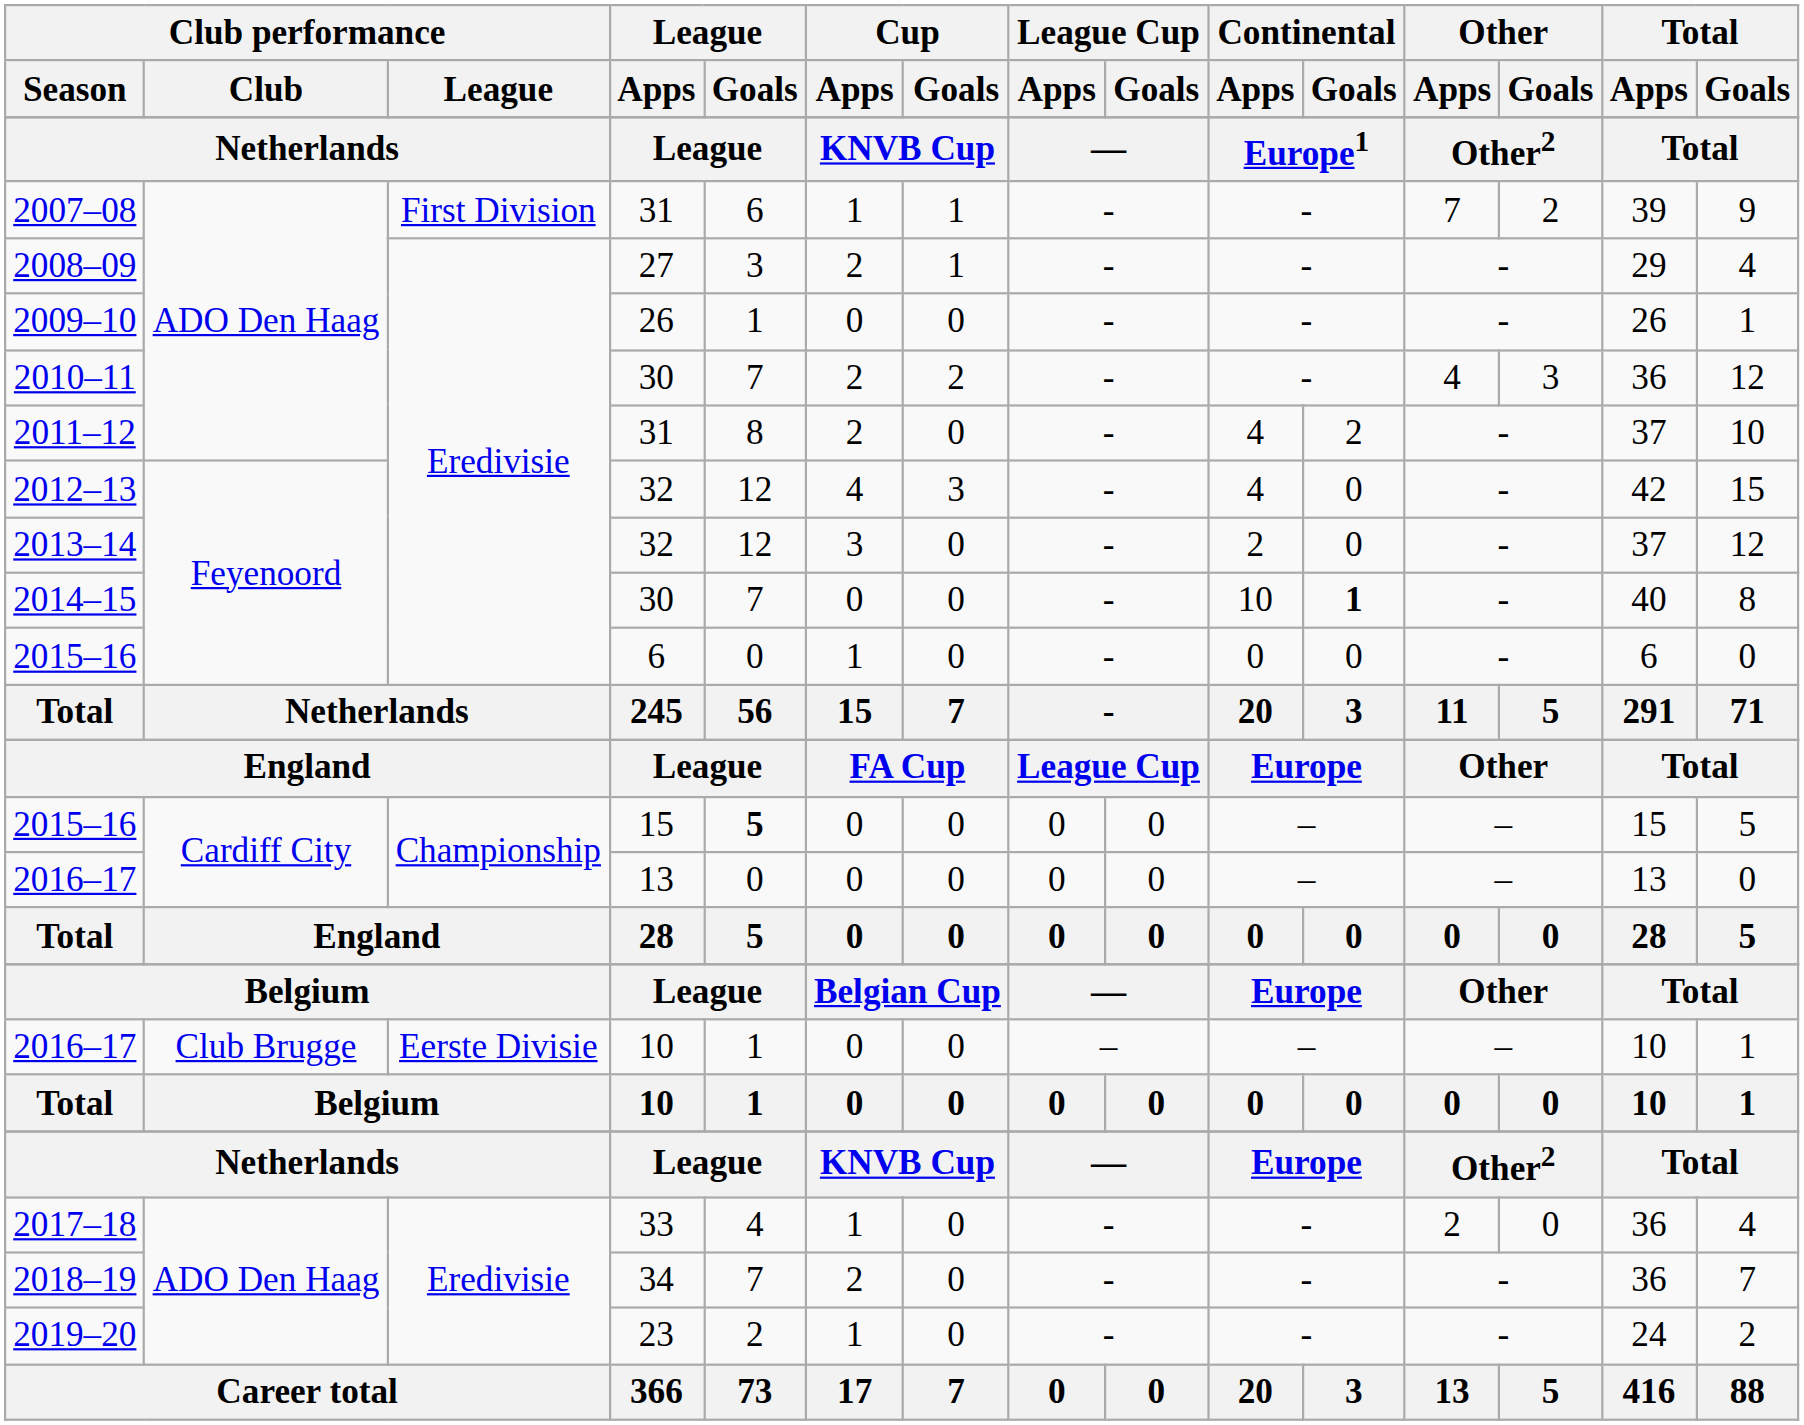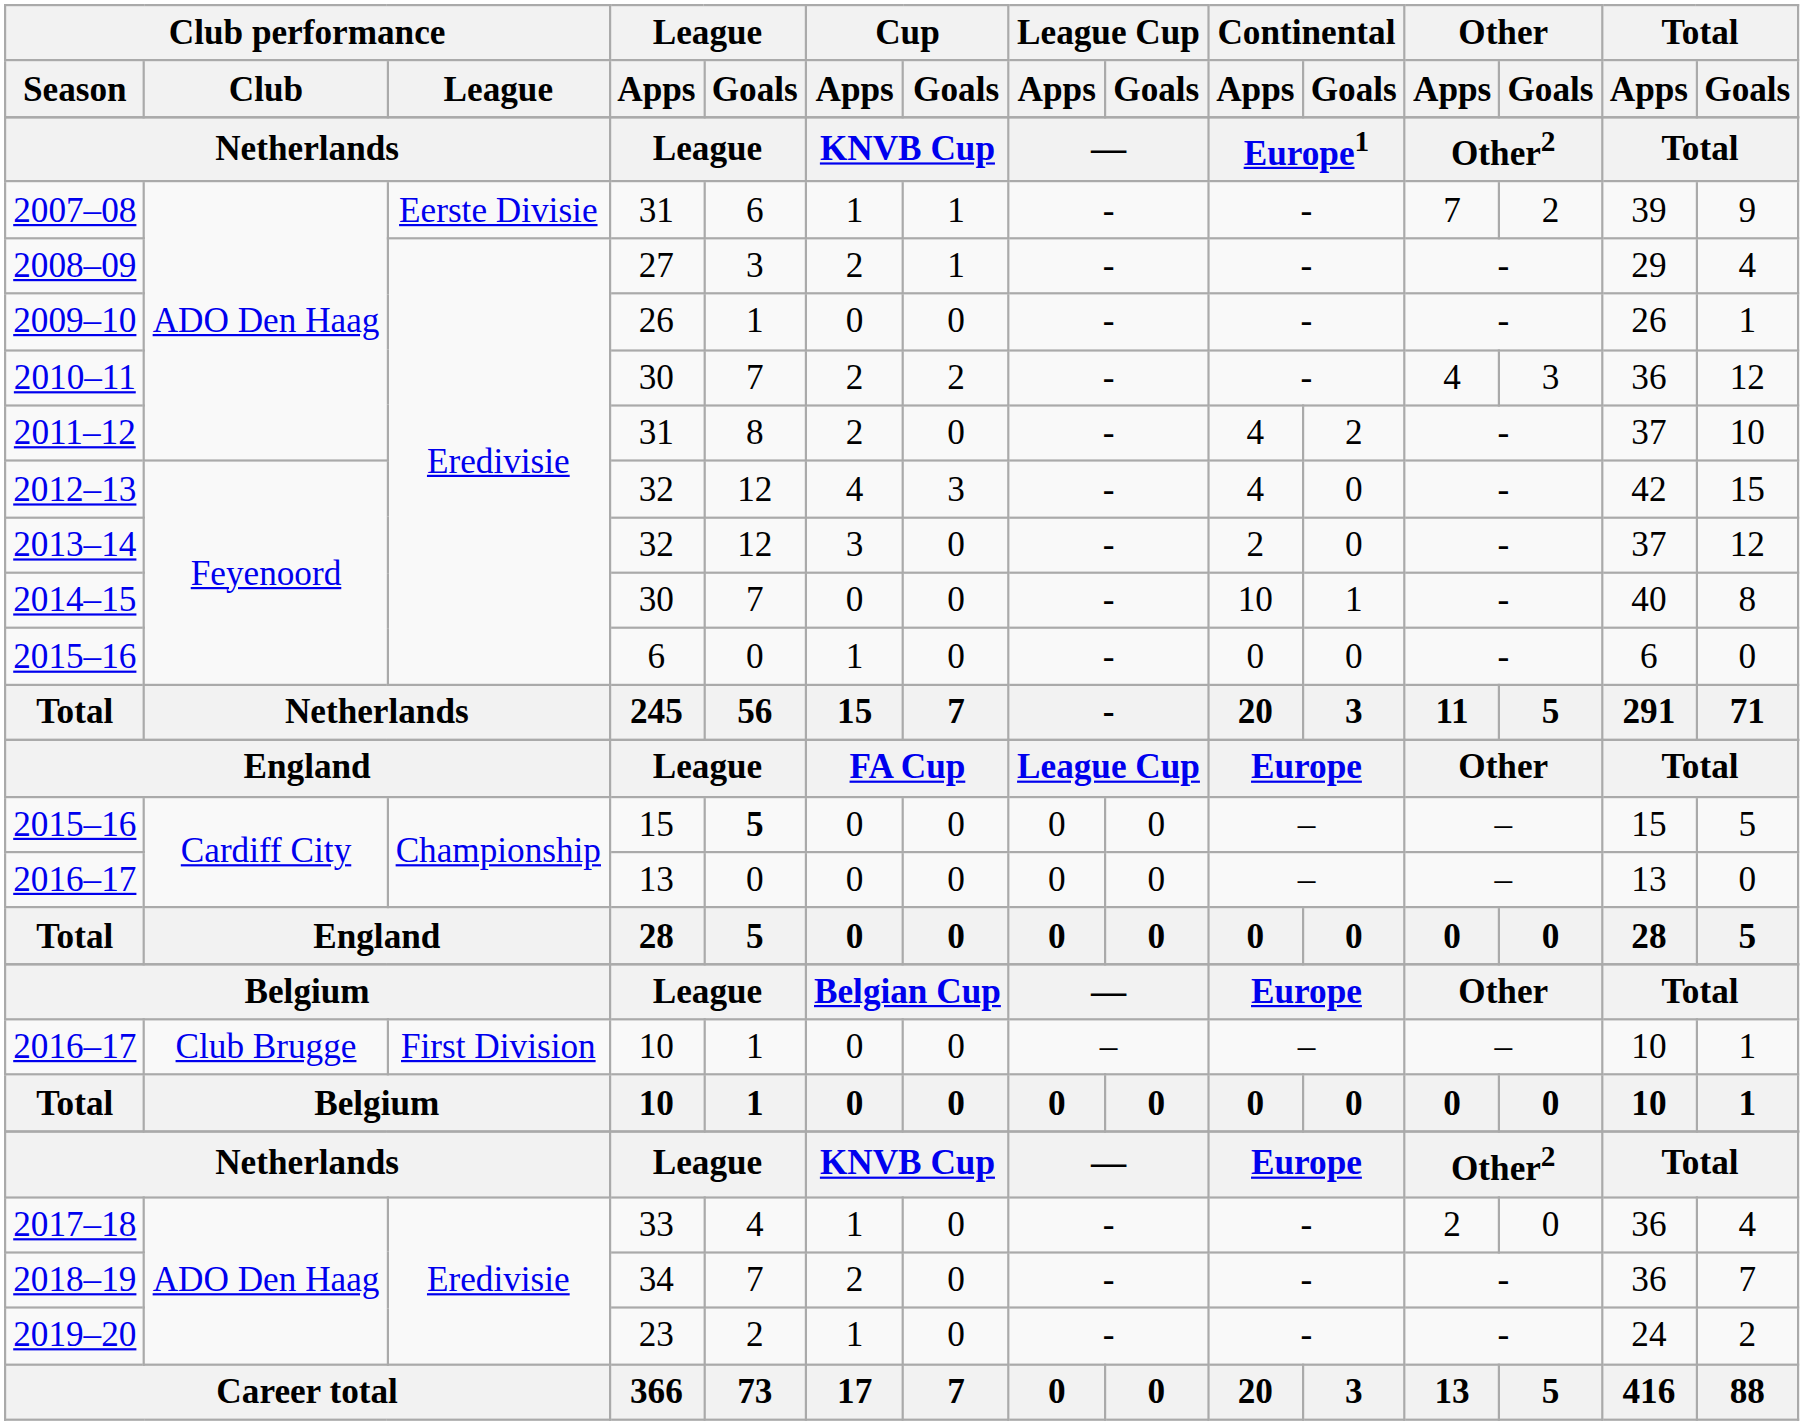 <table class="wikitable" style="text-align:center">
 <tr>
 <th colspan=3>Club performance</th>
 <th colspan=2>League</th>
 <th colspan=2>Cup</th>
 <th colspan=2>League Cup</th>
 <th colspan=2>Continental</th>
 <th colspan=2>Other</th>
 <th colspan=2>Total</th>
 </tr>
 <tr>
 <th>Season</th>
 <th>Club</th>
 <th>League</th>
 <th>Apps</th>
 <th>Goals</th>
 <th>Apps</th>
 <th>Goals</th>
 <th>Apps</th>
 <th>Goals</th>
 <th>Apps</th>
 <th>Goals</th>
 <th>Apps</th>
 <th>Goals</th>
 <th>Apps</th>
 <th>Goals</th>
 </tr>
 <tr>
 </tr>
 <tr>
 <th colspan=3>Netherlands</th>
 <th colspan=2>League</th>
 <th colspan=2><a href='#'>KNVB Cup</a></th>
 <th colspan=2>—</th>
 <th colspan=2><a href='#'>Europe</a><sup>1</sup></th>
 <th colspan=2>Other<sup>2</sup></th>
 <th colspan=2>Total</th>
 </tr>
 <tr>
 <td><a href='#'>2007–08</a></td>
 <td rowspan="5"><a href='#'>ADO Den Haag</a></td>
-<td rowspan=1><a href='#'>First Division</a></td>
+<td rowspan="1"><a href='#'>Eerste Divisie</a></td>
 <td>31</td>
 <td>6</td>
 <td>1</td>
 <td>1</td>
 <td colspan=2>-</td>
 <td colspan=2>-</td>
 <td>7</td>
 <td>2</td>
 <td>39</td>
 <td>9</td>
 </tr>
 <tr>
 <td><a href='#'>2008–09</a></td>
 <td rowspan="8"><a href='#'>Eredivisie</a></td>
 <td>27</td>
 <td>3</td>
 <td>2</td>
 <td>1</td>
 <td colspan=2>-</td>
 <td colspan=2>-</td>
 <td colspan=2>-</td>
 <td>29</td>
 <td>4</td>
 </tr>
 <tr>
 <td><a href='#'>2009–10</a></td>
 <td>26</td>
 <td>1</td>
 <td>0</td>
 <td>0</td>
 <td colspan=2>-</td>
 <td colspan=2>-</td>
 <td colspan=2>-</td>
 <td>26</td>
 <td>1</td>
 </tr>
 <tr>
 <td><a href='#'>2010–11</a></td>
 <td>30</td>
 <td>7</td>
 <td>2</td>
 <td>2</td>
 <td colspan=2>-</td>
 <td colspan=2>-</td>
 <td>4</td>
 <td>3</td>
 <td>36</td>
 <td>12</td>
 </tr>
 <tr>
 <td><a href='#'>2011–12</a></td>
 <td>31</td>
 <td>8</td>
 <td>2</td>
 <td>0</td>
 <td colspan=2>-</td>
 <td>4</td>
 <td>2</td>
 <td colspan=2>-</td>
 <td>37</td>
 <td>10</td>
 </tr>
 <tr>
 <td><a href='#'>2012–13</a></td>
 <td rowspan="4"><a href='#'>Feyenoord</a></td>
 <td>32</td>
 <td>12</td>
 <td>4</td>
 <td>3</td>
 <td colspan=2>-</td>
 <td>4</td>
 <td>0</td>
 <td colspan=2>-</td>
 <td>42</td>
 <td>15</td>
 </tr>
 <tr>
 <td><a href='#'>2013–14</a></td>
 <td>32</td>
 <td>12</td>
 <td>3</td>
 <td>0</td>
 <td colspan=2>-</td>
 <td>2</td>
 <td>0</td>
 <td colspan=2>-</td>
 <td>37</td>
 <td>12</td>
 </tr>
 <tr>
 <td><a href='#'>2014–15</a></td>
 <td>30</td>
 <td>7</td>
 <td>0</td>
 <td>0</td>
 <td colspan=2>-</td>
 <td>10</td>
-<td><strong>1</strong></td>
+<td>1</td>
 <td colspan=2>-</td>
 <td>40</td>
 <td>8</td>
 </tr>
 <tr>
 <td><a href='#'>2015–16</a></td>
 <td>6</td>
 <td>0</td>
 <td>1</td>
 <td>0</td>
 <td colspan=2>-</td>
 <td>0</td>
 <td>0</td>
 <td colspan=2>-</td>
 <td>6</td>
 <td>0</td>
 </tr>
 <tr>
 <th rowspan=1>Total</th>
 <th colspan=2>Netherlands</th>
 <th>245</th>
 <th>56</th>
 <th>15</th>
 <th>7</th>
 <th colspan=2>-</th>
 <th>20</th>
 <th>3</th>
 <th>11</th>
 <th>5</th>
 <th>291</th>
 <th>71</th>
 </tr>
 <tr>
 </tr>
 <tr>
 <th colspan=3>England</th>
 <th colspan=2>League</th>
 <th colspan=2><a href='#'>FA Cup</a></th>
 <th colspan=2><a href='#'>League Cup</a></th>
 <th colspan=2><a href='#'>Europe</a></th>
 <th colspan=2>Other</th>
 <th colspan=2>Total</th>
 </tr>
 <tr>
 <td><a href='#'>2015–16</a></td>
 <td rowspan=2><a href='#'>Cardiff City</a></td>
 <td rowspan=2><a href='#'>Championship</a></td>
 <td>15</td>
 <td><strong>5</strong></td>
 <td>0</td>
 <td>0</td>
 <td>0</td>
 <td>0</td>
 <td colspan=2>–</td>
 <td colspan=2>–</td>
 <td>15</td>
 <td>5</td>
 </tr>
 <tr>
 <td><a href='#'>2016–17</a></td>
 <td>13</td>
 <td>0</td>
 <td>0</td>
 <td>0</td>
 <td>0</td>
 <td>0</td>
 <td colspan=2>–</td>
 <td colspan=2>–</td>
 <td>13</td>
 <td>0</td>
 </tr>
 <tr>
 <th rowspan=1>Total</th>
 <th colspan=2>England</th>
 <th>28</th>
 <th>5</th>
 <th>0</th>
 <th>0</th>
 <th>0</th>
 <th>0</th>
 <th>0</th>
 <th>0</th>
 <th>0</th>
 <th>0</th>
 <th>28</th>
 <th>5</th>
 </tr>
 <tr>
 </tr>
 <tr>
 <th colspan=3>Belgium</th>
 <th colspan=2>League</th>
 <th colspan=2><a href='#'>Belgian Cup</a></th>
 <th colspan=2>—</th>
 <th colspan=2><a href='#'>Europe</a></th>
 <th colspan=2>Other</th>
 <th colspan=2>Total</th>
 </tr>
 <tr>
 <td><a href='#'>2016–17</a></td>
 <td rowspan=1><a href='#'>Club Brugge</a></td>
-<td rowspan="1"><a href='#'>Eerste Divisie</a></td>
+<td rowspan=1><a href='#'>First Division</a></td>
 <td>10</td>
 <td>1</td>
 <td>0</td>
 <td>0</td>
 <td colspan=2>–</td>
 <td colspan=2>–</td>
 <td colspan=2>–</td>
 <td>10</td>
 <td>1</td>
 </tr>
 <tr>
 <th rowspan=1>Total</th>
 <th colspan=2>Belgium</th>
 <th>10</th>
 <th>1</th>
 <th>0</th>
 <th>0</th>
 <th>0</th>
 <th>0</th>
 <th>0</th>
 <th>0</th>
 <th>0</th>
 <th>0</th>
 <th>10</th>
 <th>1</th>
 </tr>
 <tr>
 </tr>
 <tr>
 <th colspan=3>Netherlands</th>
 <th colspan=2>League</th>
 <th colspan=2><a href='#'>KNVB Cup</a></th>
 <th colspan=2>—</th>
 <th colspan=2><a href='#'>Europe</a></th>
 <th colspan=2>Other<sup>2</sup></th>
 <th colspan=2>Total</th>
 </tr>
 <tr>
 <td><a href='#'>2017–18</a></td>
 <td rowspan="3"><a href='#'>ADO Den Haag</a></td>
 <td rowspan=3><a href='#'>Eredivisie</a></td>
 <td>33</td>
 <td>4</td>
 <td>1</td>
 <td>0</td>
 <td colspan=2>-</td>
 <td colspan=2>-</td>
 <td>2</td>
 <td>0</td>
 <td>36</td>
 <td>4</td>
 </tr>
 <tr>
 <td><a href='#'>2018–19</a></td>
 <td>34</td>
 <td>7</td>
 <td>2</td>
 <td>0</td>
 <td colspan=2>-</td>
 <td colspan=2>-</td>
 <td colspan=2>-</td>
 <td>36</td>
 <td>7</td>
 </tr>
 <tr>
 <td><a href='#'>2019–20</a></td>
 <td>23</td>
 <td>2</td>
 <td>1</td>
 <td>0</td>
 <td colspan=2>-</td>
 <td colspan=2>-</td>
 <td colspan=2>-</td>
 <td>24</td>
 <td>2</td>
 </tr>
 <tr>
 <th colspan=3>Career total</th>
 <th>366</th>
 <th>73</th>
 <th>17</th>
 <th>7</th>
 <th>0</th>
 <th>0</th>
 <th>20</th>
 <th>3</th>
 <th>13</th>
 <th>5</th>
 <th>416</th>
 <th>88</th>
 </tr>
 </table>
